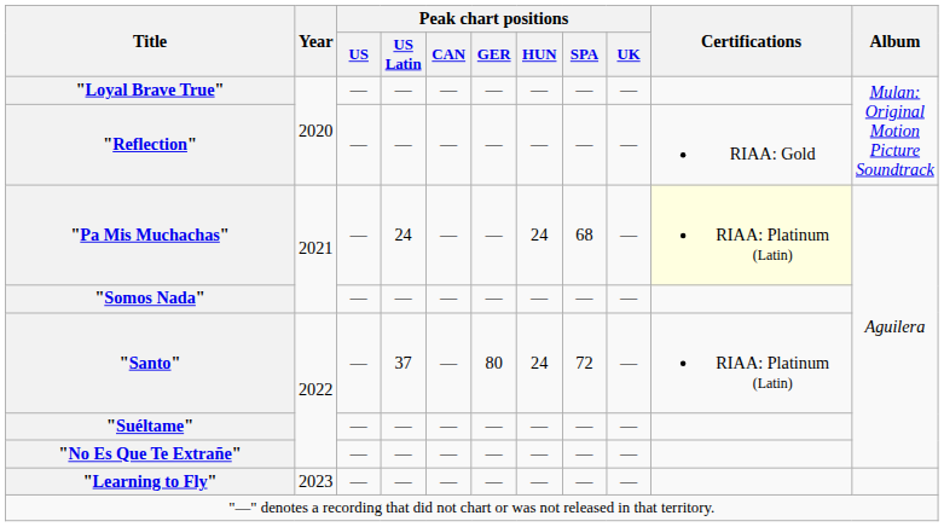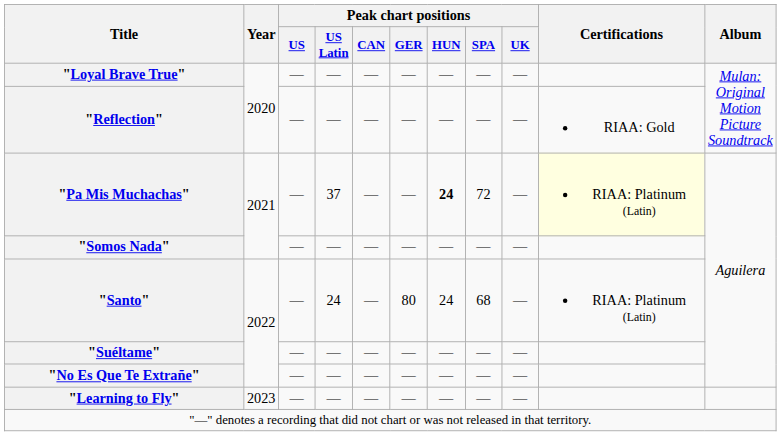 <table class="wikitable plainrowheaders" style="text-align:center;" border="1">
 <tr>
 <th scope="col" rowspan="2" style="width:18em;">Title</th>
 <th scope="col" rowspan="2">Year</th>
 <th scope="col" colspan="7">Peak chart positions</th>
 <th scope="col" rowspan="2" style="width:12em;">Certifications</th>
 <th scope="col" rowspan="2">Album</th>
 </tr>
 <tr>
 <th scope="col" style="width:2.5em;font-size:90%;"><a href='#'>US</a><br></th>
 <th scope="col" style="width:2.5em; font-size:90%;"><a href='#'>US<br>Latin</a><br></th>
 <th scope="col" style="width:2.5em;font-size:90%;"><a href='#'>CAN</a><br></th>
 <th scope="col" style="width:2.5em;font-size:90%;"><a href='#'>GER</a><br></th>
 <th scope="col" style="width:2.5em; font-size:90%;"><a href='#'>HUN</a><br></th>
 <th scope="col" style="width:2.5em; font-size:90%;"><a href='#'>SPA</a><br></th>
 <th scope="col" style="width:2.5em;font-size:90%;"><a href='#'>UK</a><br></th>
 </tr>
 <tr>
 <th scope="row">"<a href='#'>Loyal Brave True</a>"</th>
 <td rowspan="2">2020</td>
 <td>—</td>
 <td>—</td>
 <td>—</td>
 <td>—</td>
 <td>—</td>
 <td>—</td>
 <td>—</td>
 <td></td>
 <td rowspan="2"><em><a href='#'>Mulan: Original Motion Picture Soundtrack</a></em></td>
 </tr>
 <tr>
 <th scope="row">"<a href='#'>Reflection</a>"</th>
 <td>—</td>
 <td>—</td>
 <td>—</td>
 <td>—</td>
 <td>—</td>
 <td>—</td>
 <td>—</td>
 <td><br><ul><li>RIAA: Gold</li></ul></td>
 </tr>
 <tr>
 <th scope="row">"<a href='#'>Pa Mis Muchachas</a>" <br></th>
 <td rowspan="2">2021</td>
 <td>—</td>
-<td>24</td>
+<td>37</td>
 <td>—</td>
 <td>—</td>
-<td>24</td>
-<td>68</td>
+<td><strong>24</strong></td>
+<td>72</td>
 <td>—</td>
 <td style="background: lightyellow;"><br><ul><li>RIAA: Platinum <small>(Latin)</small></li></ul></td>
 <td rowspan="5"><em>Aguilera</em></td>
 </tr>
 <tr>
 <th scope="row">"<a href='#'>Somos Nada</a>"</th>
 <td>—</td>
 <td>—</td>
 <td>—</td>
 <td>—</td>
 <td>—</td>
 <td>—</td>
 <td>—</td>
 <td></td>
 </tr>
 <tr>
 <th scope="row">"<a href='#'>Santo</a>"<br></th>
 <td rowspan="3">2022</td>
 <td>—</td>
-<td>37</td>
+<td>24</td>
 <td>—</td>
 <td>80</td>
 <td>24</td>
-<td>72</td>
+<td>68</td>
 <td>—</td>
 <td><br><ul><li>RIAA: Platinum <small>(Latin)</small></li></ul></td>
 </tr>
 <tr>
 <th scope="row">"<a href='#'>Suéltame</a>" <br></th>
 <td>—</td>
 <td>—</td>
 <td>—</td>
 <td>—</td>
 <td>—</td>
 <td>—</td>
 <td>—</td>
 <td></td>
 </tr>
 <tr>
 <th scope="row">"<a href='#'>No Es Que Te Extrañe</a>"</th>
 <td>—</td>
 <td>—</td>
 <td>—</td>
 <td>—</td>
 <td>—</td>
 <td>—</td>
 <td>—</td>
 <td></td>
 </tr>
 <tr>
 <th scope="row">"<a href='#'>Learning to Fly</a>"</th>
 <td>2023</td>
 <td>—</td>
 <td>—</td>
 <td>—</td>
 <td>—</td>
 <td>—</td>
 <td>—</td>
 <td>—</td>
 <td></td>
 <td></td>
 </tr>
 <tr>
 <td colspan="15" style="font-size:90%">"—" denotes a recording that did not chart or was not released in that territory.</td>
 </tr>
 </table>
